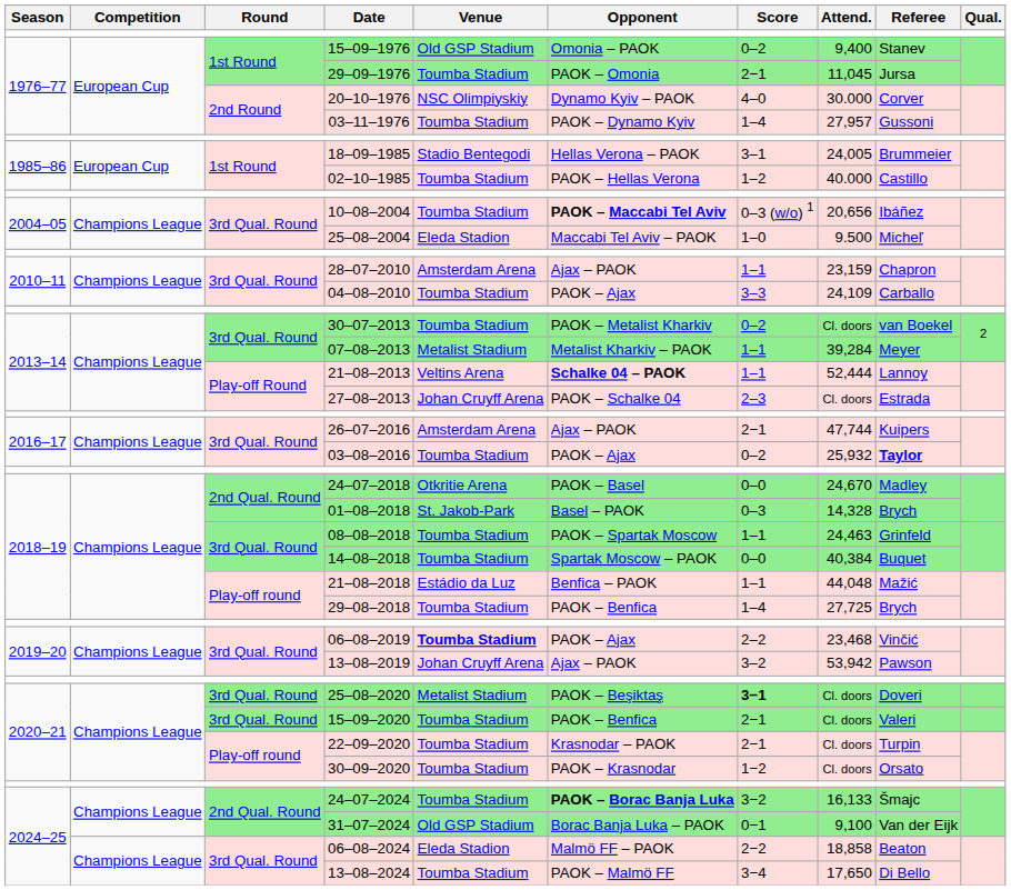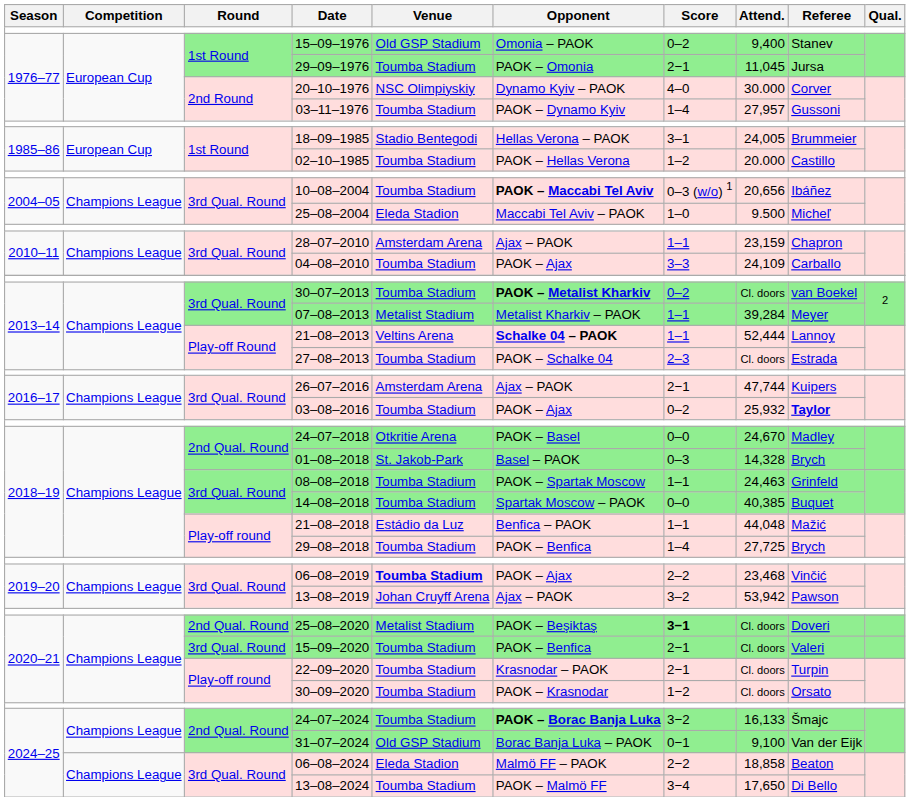 <table class="wikitable" style="text-align: center; font-size: 12px">
 <tr>
 <th>Season</th>
 <th>Competition</th>
 <th>Round</th>
 <th>Date</th>
 <th>Venue</th>
 <th>Opponent</th>
 <th>Score</th>
 <th>Attend.</th>
 <th>Referee</th>
 <th>Qual.</th>
 </tr>
 <tr>
 <td colspan=10 style="text-align: center;" bgcolor=white></td>
 </tr>
 <tr>
 <td align="center" rowspan="4"><a href='#'>1976–77</a></td>
 <td align="left" rowspan="4"><a href='#'>European Cup</a></td>
 <td align="left" bgcolor=lightgreen rowspan="2"><a href='#'>1st Round</a></td>
 <td align="center" bgcolor=lightgreen>15–09–1976</td>
 <td align="left" bgcolor=lightgreen><a href='#'>Old GSP Stadium</a></td>
 <td align="left" bgcolor=lightgreen> <a href='#'>Omonia</a> –  PAOK</td>
 <td align="left" bgcolor=lightgreen>0–2</td>
 <td align="right" bgcolor=lightgreen>9,400</td>
 <td align="left" bgcolor=lightgreen> Stanev</td>
 <td align="center" bgcolor=lightgreen rowspan="2"></td>
 </tr>
 <tr>
 <td align="center" bgcolor=lightgreen>29–09–1976</td>
 <td align="left" bgcolor=lightgreen><a href='#'>Toumba Stadium</a></td>
 <td align="left" bgcolor=lightgreen> PAOK –  <a href='#'>Omonia</a></td>
 <td align="left" bgcolor=lightgreen>2−1</td>
 <td align="right" bgcolor=lightgreen>11,045</td>
 <td align="left" bgcolor=lightgreen> Jursa</td>
 </tr>
 <tr>
 <td align="left" bgcolor="#ffdddd" rowspan="2"><a href='#'>2nd Round</a></td>
 <td align="center" bgcolor="#ffdddd">20–10–1976</td>
 <td align="left" bgcolor="#ffdddd"><a href='#'>NSC Olimpiyskiy</a></td>
 <td align="left" bgcolor="#ffdddd"> <a href='#'>Dynamo Kyiv</a> –  PAOK</td>
 <td align="left" bgcolor="#ffdddd">4–0</td>
 <td align="right" bgcolor="#ffdddd">30.000</td>
 <td align="left" bgcolor="#ffdddd"> <a href='#'>Corver</a></td>
 <td align="center" bgcolor="#ffdddd" rowspan="2"></td>
 </tr>
 <tr>
 <td align="center" bgcolor="#ffdddd">03–11–1976</td>
 <td align="left" bgcolor="#ffdddd"><a href='#'>Toumba Stadium</a></td>
 <td align="left" bgcolor="#ffdddd"> PAOK –  <a href='#'>Dynamo Kyiv</a></td>
 <td align="left" bgcolor="#ffdddd">1–4</td>
 <td align="right" bgcolor="#ffdddd">27,957</td>
 <td align="left" bgcolor="#ffdddd"> <a href='#'>Gussoni</a></td>
 </tr>
 <tr>
 <td colspan=10 style="text-align: center;" bgcolor=white></td>
 </tr>
 <tr>
 <td align="center" rowspan="2"><a href='#'>1985–86</a></td>
 <td align="left" rowspan="2"><a href='#'>European Cup</a></td>
 <td align="left" bgcolor="#ffdddd" rowspan="2"><a href='#'>1st Round</a></td>
 <td align="center" bgcolor="#ffdddd">18–09–1985</td>
 <td align="left" bgcolor="#ffdddd"><a href='#'>Stadio Bentegodi</a></td>
 <td align="left" bgcolor="#ffdddd"> <a href='#'>Hellas Verona</a> –  PAOK</td>
 <td align="left" bgcolor="#ffdddd">3–1</td>
 <td align="right" bgcolor="#ffdddd">24,005</td>
 <td align="left" bgcolor="#ffdddd"> <a href='#'>Brummeier</a></td>
 <td align="center" bgcolor="#ffdddd" rowspan="2"></td>
 </tr>
 <tr>
 <td align="center" bgcolor="#ffdddd">02–10–1985</td>
 <td align="left" bgcolor="#ffdddd"><a href='#'>Toumba Stadium</a></td>
 <td align="left" bgcolor="#ffdddd"> PAOK –  <a href='#'>Hellas Verona</a></td>
 <td align="left" bgcolor="#ffdddd">1–2</td>
-<td align="right" bgcolor="#ffdddd">40.000</td>
+<td align="right" bgcolor="#ffdddd">20.000</td>
 <td align="left" bgcolor="#ffdddd"> <a href='#'>Castillo</a></td>
 </tr>
 <tr>
 <td colspan=10 style="text-align: center;" bgcolor=white></td>
 </tr>
 <tr>
 <td align="center" rowspan="2"><a href='#'>2004–05</a></td>
 <td align="left" rowspan="2"><a href='#'>Champions League</a></td>
 <td align="left" bgcolor="#ffdddd" rowspan="2"><a href='#'>3rd Qual. Round</a></td>
 <td align="center" bgcolor="#ffdddd">10–08–2004</td>
 <td align="left" bgcolor="#ffdddd"><a href='#'>Toumba Stadium</a></td>
 <td align="left" bgcolor="#ffdddd"><strong> PAOK –  <a href='#'>Maccabi Tel Aviv</a></strong></td>
 <td align="left" bgcolor="#ffdddd">0–3 (<a href='#'>w/o</a>) <sup>1</sup></td>
 <td align="right" bgcolor="#ffdddd">20,656</td>
 <td align="left" bgcolor="#ffdddd"> <a href='#'>Ibáñez</a></td>
 <td align="center" bgcolor="#ffdddd" rowspan="2"></td>
 </tr>
 <tr>
 <td align="center" bgcolor="#ffdddd">25–08–2004</td>
 <td align="left" bgcolor="#ffdddd"><a href='#'>Eleda Stadion</a></td>
 <td align="left" bgcolor="#ffdddd"> <a href='#'>Maccabi Tel Aviv</a> –  PAOK</td>
 <td align="left" bgcolor="#ffdddd">1–0</td>
 <td align="right" bgcolor="#ffdddd">9.500</td>
 <td align="left" bgcolor="#ffdddd"> <a href='#'>Micheľ</a></td>
 </tr>
 <tr>
 <td colspan=10 style="text-align: center;" bgcolor=white></td>
 </tr>
 <tr>
 <td align="center" rowspan="2"><a href='#'>2010–11</a></td>
 <td align="left" rowspan="2"><a href='#'>Champions League</a></td>
 <td align="left" bgcolor="#ffdddd" rowspan="2"><a href='#'>3rd Qual. Round</a></td>
 <td align="center" bgcolor="#ffdddd">28–07–2010</td>
 <td align="left" bgcolor="#ffdddd"><a href='#'>Amsterdam Arena</a></td>
 <td align="left" bgcolor="#ffdddd"> <a href='#'>Ajax</a> –  PAOK</td>
 <td align="left" bgcolor="#ffdddd"><a href='#'>1–1</a></td>
 <td align="right" bgcolor="#ffdddd">23,159</td>
 <td align="left" bgcolor="#ffdddd"> <a href='#'>Chapron</a></td>
 <td align="center" bgcolor="#ffdddd" rowspan="2"></td>
 </tr>
 <tr>
 <td align="center" bgcolor="#ffdddd">04–08–2010</td>
 <td align="left" bgcolor="#ffdddd"><a href='#'>Toumba Stadium</a></td>
 <td align="left" bgcolor="#ffdddd"> PAOK –  <a href='#'>Ajax</a></td>
 <td align="left" bgcolor="#ffdddd"><a href='#'>3–3</a></td>
 <td align="right" bgcolor="#ffdddd">24,109</td>
 <td align="left" bgcolor="#ffdddd"> <a href='#'>Carballo</a></td>
 </tr>
 <tr>
 </tr>
 <tr>
 <td colspan=10 style="text-align: center;" bgcolor=white></td>
 </tr>
 <tr>
 <td align="center" rowspan="4"><a href='#'>2013–14</a></td>
 <td align="left" rowspan="4"><a href='#'>Champions League</a></td>
 <td align="left" bgcolor=lightgreen rowspan="2"><a href='#'>3rd Qual. Round</a></td>
 <td align="center" bgcolor=lightgreen>30–07–2013</td>
 <td align="left" bgcolor=lightgreen><a href='#'>Toumba Stadium</a></td>
-<td align="left" bgcolor=lightgreen> PAOK –  <a href='#'>Metalist Kharkiv</a></td>
+<td align="left" bgcolor=lightgreen><strong> PAOK –  <a href='#'>Metalist Kharkiv</a></strong></td>
 <td align="left" bgcolor=lightgreen><a href='#'>0–2</a></td>
 <td align="right" bgcolor=lightgreen><small>Cl. doors</small></td>
 <td align="left" bgcolor=lightgreen> <a href='#'>van Boekel</a></td>
 <td align="center" bgcolor=lightgreen rowspan="2"><sup>2</sup></td>
 </tr>
 <tr>
 <td align="center" bgcolor=lightgreen>07–08–2013</td>
 <td align="left" bgcolor=lightgreen><a href='#'>Metalist Stadium</a></td>
 <td align="left" bgcolor=lightgreen> <a href='#'>Metalist Kharkiv</a> –  PAOK</td>
 <td align="left" bgcolor=lightgreen><a href='#'>1–1</a></td>
 <td align="right" bgcolor=lightgreen>39,284</td>
 <td align="left" bgcolor=lightgreen> <a href='#'>Meyer</a></td>
 </tr>
 <tr>
 <td align="left" bgcolor="#ffdddd" rowspan="2"><a href='#'>Play-off Round</a></td>
 <td align="center" bgcolor="#ffdddd">21–08–2013</td>
 <td align="left" bgcolor="#ffdddd"><a href='#'>Veltins Arena</a></td>
 <td align="left" bgcolor="#ffdddd"><strong> <a href='#'>Schalke 04</a> –  PAOK</strong></td>
 <td align="left" bgcolor="#ffdddd"><a href='#'>1–1</a></td>
 <td align="right" bgcolor="#ffdddd">52,444</td>
 <td align="left" bgcolor="#ffdddd"> <a href='#'>Lannoy</a></td>
 <td align="center" bgcolor="#ffdddd" rowspan="2"></td>
 </tr>
 <tr>
 <td align="center" bgcolor="#ffdddd">27–08–2013</td>
-<td align="left" bgcolor="#ffdddd"><a href='#'>Johan Cruyff Arena</a></td>
+<td align="left" bgcolor="#ffdddd"><a href='#'>Toumba Stadium</a></td>
 <td align="left" bgcolor="#ffdddd"> PAOK –  <a href='#'>Schalke 04</a></td>
 <td align="left" bgcolor="#ffdddd"><a href='#'>2–3</a></td>
 <td align="right" bgcolor="#ffdddd"><small>Cl. doors</small></td>
 <td align="left" bgcolor="#ffdddd"> <a href='#'>Estrada</a></td>
 </tr>
 <tr>
 <td colspan=10 style="text-align: center;" bgcolor=white></td>
 </tr>
 <tr>
 <td align="center" rowspan="2"><a href='#'>2016–17</a></td>
 <td align="left" rowspan="2"><a href='#'>Champions League</a></td>
 <td align="left" bgcolor="#ffdddd" rowspan="2"><a href='#'>3rd Qual. Round</a></td>
 <td align="center" bgcolor="#ffdddd">26–07–2016</td>
 <td align="left" bgcolor="#ffdddd"><a href='#'>Amsterdam Arena</a></td>
 <td align="left" bgcolor="#ffdddd"> <a href='#'>Ajax</a> –  PAOK</td>
 <td align="left" bgcolor="#ffdddd">2−1</td>
 <td align="right" bgcolor="#ffdddd">47,744</td>
 <td align="left" bgcolor="#ffdddd"> <a href='#'>Kuipers</a></td>
 <td align="center" bgcolor="#ffdddd" rowspan="2"></td>
 </tr>
 <tr>
 <td align="center" bgcolor="#ffdddd">03–08–2016</td>
 <td align="left" bgcolor="#ffdddd"><a href='#'>Toumba Stadium</a></td>
 <td align="left" bgcolor="#ffdddd"> PAOK –  <a href='#'>Ajax</a></td>
 <td align="left" bgcolor="#ffdddd">0–2</td>
 <td align="right" bgcolor="#ffdddd">25,932</td>
 <td align="left" bgcolor="#ffdddd"><strong> <a href='#'>Taylor</a></strong></td>
 </tr>
 <tr>
 <td colspan=10 style="text-align: center;" bgcolor=white></td>
 </tr>
 <tr>
 <td align="center" rowspan="6"><a href='#'>2018–19</a></td>
 <td align="left" rowspan="6"><a href='#'>Champions League</a></td>
 <td align="left" bgcolor=lightgreen rowspan="2"><a href='#'>2nd Qual. Round</a></td>
 <td align="center" bgcolor=lightgreen>24–07–2018</td>
 <td align="left" bgcolor=lightgreen><a href='#'>Otkritie Arena</a></td>
 <td align="left" bgcolor=lightgreen> PAOK –  <a href='#'>Basel</a></td>
 <td align="left" bgcolor=lightgreen>0–0</td>
 <td align="right" bgcolor=lightgreen>24,670</td>
 <td align="left" bgcolor=lightgreen> <a href='#'>Madley</a></td>
 <td align="center" bgcolor=lightgreen rowspan="2"></td>
 </tr>
 <tr>
 <td align="center" bgcolor=lightgreen>01–08–2018</td>
 <td align="left" bgcolor=lightgreen><a href='#'>St. Jakob-Park</a></td>
 <td align="left" bgcolor=lightgreen> <a href='#'>Basel</a> –  PAOK</td>
 <td align="left" bgcolor=lightgreen>0–3</td>
 <td align="right" bgcolor=lightgreen>14,328</td>
 <td align="left" bgcolor=lightgreen> <a href='#'>Brych</a></td>
 </tr>
 <tr>
 <td align="left" bgcolor=lightgreen rowspan="2"><a href='#'>3rd Qual. Round</a></td>
 <td align="center" bgcolor=lightgreen>08–08–2018</td>
 <td align="left" bgcolor=lightgreen><a href='#'>Toumba Stadium</a></td>
 <td align="left" bgcolor=lightgreen> PAOK –  <a href='#'>Spartak Moscow</a></td>
 <td align="left" bgcolor=lightgreen>1–1</td>
 <td align="right" bgcolor=lightgreen>24,463</td>
 <td align="left" bgcolor=lightgreen> <a href='#'>Grinfeld</a></td>
 <td align="center" bgcolor=lightgreen rowspan="2"></td>
 </tr>
 <tr>
 <td align="center" bgcolor=lightgreen>14–08–2018</td>
 <td align="left" bgcolor=lightgreen><a href='#'>Toumba Stadium</a></td>
 <td align="left" bgcolor=lightgreen> <a href='#'>Spartak Moscow</a> –  PAOK</td>
 <td align="left" bgcolor=lightgreen>0–0</td>
-<td align="right" bgcolor=lightgreen>40,384</td>
+<td align="right" bgcolor=lightgreen>40,385</td>
 <td align="left" bgcolor=lightgreen> <a href='#'>Buquet</a></td>
 </tr>
 <tr>
 <td align="left" bgcolor="#ffdddd" rowspan="2"><a href='#'>Play-off round</a></td>
 <td align="center" bgcolor="#ffdddd">21–08–2018</td>
 <td align="left" bgcolor="#ffdddd"><a href='#'>Estádio da Luz</a></td>
 <td align="left" bgcolor="#ffdddd"> <a href='#'>Benfica</a> –  PAOK</td>
 <td align="left" bgcolor="#ffdddd">1–1</td>
 <td align="right" bgcolor="#ffdddd">44,048</td>
 <td align="left" bgcolor="#ffdddd"> <a href='#'>Mažić</a></td>
 <td align="center" bgcolor="#ffdddd" rowspan="2"></td>
 </tr>
 <tr>
 <td align="center" bgcolor="#ffdddd">29–08–2018</td>
 <td align="left" bgcolor="#ffdddd"><a href='#'>Toumba Stadium</a></td>
 <td align="left" bgcolor="#ffdddd"> PAOK –  <a href='#'>Benfica</a></td>
 <td align="left" bgcolor="#ffdddd">1–4</td>
 <td align="right" bgcolor="#ffdddd">27,725</td>
 <td align="left" bgcolor="#ffdddd"> <a href='#'>Brych</a></td>
 </tr>
 <tr>
 <td colspan=10 style="text-align: center;" bgcolor=white></td>
 </tr>
 <tr>
 <td align="center" rowspan="2"><a href='#'>2019–20</a></td>
 <td align="left" rowspan="2"><a href='#'>Champions League</a></td>
 <td align="left" bgcolor="#ffdddd" rowspan="2"><a href='#'>3rd Qual. Round</a></td>
 <td align="center" bgcolor="#ffdddd">06–08–2019</td>
 <td align="left" bgcolor="#ffdddd"><strong><a href='#'>Toumba Stadium</a></strong></td>
 <td align="left" bgcolor="#ffdddd"> PAOK –  <a href='#'>Ajax</a></td>
 <td align="left" bgcolor="#ffdddd">2–2</td>
 <td align="right" bgcolor="#ffdddd">23,468</td>
 <td align="left" bgcolor="#ffdddd"> <a href='#'>Vinčić</a></td>
 <td align="center" bgcolor="#ffdddd" rowspan="2"></td>
 </tr>
 <tr>
 <td align="center" bgcolor="#ffdddd">13–08–2019</td>
 <td align="left" bgcolor="#ffdddd"><a href='#'>Johan Cruyff Arena</a></td>
 <td align="left" bgcolor="#ffdddd"> <a href='#'>Ajax</a> –  PAOK</td>
 <td align="left" bgcolor="#ffdddd">3–2</td>
 <td align="right" bgcolor="#ffdddd">53,942</td>
 <td align="left" bgcolor="#ffdddd"> <a href='#'>Pawson</a></td>
 </tr>
 <tr>
 <td colspan=10 style="text-align: center;" bgcolor=white></td>
 </tr>
 <tr>
 <td align="center" rowspan="4"><a href='#'>2020–21</a></td>
 <td align="left" rowspan="4"><a href='#'>Champions League</a></td>
-<td align="left" bgcolor=lightgreen><a href='#'>3rd Qual. Round</a></td>
+<td align="left" bgcolor=lightgreen><a href='#'>2nd Qual. Round</a></td>
 <td align="center" bgcolor=lightgreen>25–08–2020</td>
 <td align="left" bgcolor=lightgreen><a href='#'>Metalist Stadium</a></td>
 <td align="left" bgcolor=lightgreen> PAOK –  <a href='#'>Beşiktaş</a></td>
 <td align="left" bgcolor=lightgreen><strong>3−1</strong></td>
 <td align="right" bgcolor=lightgreen><small>Cl. doors</small></td>
 <td align="left" bgcolor=lightgreen> <a href='#'>Doveri</a></td>
 <td align="center" bgcolor=lightgreen></td>
 </tr>
 <tr>
 <td align="left" bgcolor=lightgreen><a href='#'>3rd Qual. Round</a></td>
 <td align="center" bgcolor=lightgreen>15–09–2020</td>
 <td align="left" bgcolor=lightgreen><a href='#'>Toumba Stadium</a></td>
 <td align="left" bgcolor=lightgreen> PAOK –  <a href='#'>Benfica</a></td>
 <td align="left" bgcolor=lightgreen>2−1</td>
 <td align="right" bgcolor=lightgreen><small>Cl. doors</small></td>
 <td align="left" bgcolor=lightgreen> <a href='#'>Valeri</a></td>
 <td align="center" bgcolor=lightgreen></td>
 </tr>
 <tr>
 <td align="left" bgcolor="#ffdddd" rowspan="2"><a href='#'>Play-off round</a></td>
 <td align="center" bgcolor="#ffdddd">22–09–2020</td>
 <td align="left" bgcolor="#ffdddd"><a href='#'>Toumba Stadium</a></td>
 <td align="left" bgcolor="#ffdddd"> <a href='#'>Krasnodar</a> –  PAOK</td>
 <td align="left" bgcolor="#ffdddd">2−1</td>
 <td align="right" bgcolor="#ffdddd"><small>Cl. doors</small></td>
 <td align="left" bgcolor="#ffdddd"> <a href='#'>Turpin</a></td>
 <td align="center" bgcolor="#ffdddd" rowspan="2"></td>
 </tr>
 <tr>
 <td align="center" bgcolor="#ffdddd">30–09–2020</td>
 <td align="left" bgcolor="#ffdddd"><a href='#'>Toumba Stadium</a></td>
 <td align="left" bgcolor="#ffdddd"> PAOK –  <a href='#'>Krasnodar</a></td>
 <td align="left" bgcolor="#ffdddd">1−2</td>
 <td align="right" bgcolor="#ffdddd"><small>Cl. doors</small></td>
 <td align="left" bgcolor="#ffdddd"> <a href='#'>Orsato</a></td>
 </tr>
 <tr>
 <td colspan=10 style="text-align: center;" bgcolor=white></td>
 </tr>
 <tr>
 <td align="center" rowspan="4"><a href='#'>2024–25</a></td>
 <td align="left" rowspan="2"><a href='#'>Champions League</a></td>
 <td align="left" bgcolor=lightgreen rowspan="2"><a href='#'>2nd Qual. Round</a></td>
 <td align="center"bgcolor=lightgreen>24–07–2024</td>
 <td align="left"bgcolor=lightgreen><a href='#'>Toumba Stadium</a></td>
 <td align="left"bgcolor=lightgreen><strong> PAOK –  <a href='#'>Borac Banja Luka</a></strong></td>
 <td align="left"bgcolor=lightgreen>3−2</td>
 <td align="right"bgcolor=lightgreen>16,133</td>
 <td align="left"bgcolor=lightgreen> Šmajc</td>
 <td align="center" bgcolor=lightgreen rowspan="2"></td>
 </tr>
 <tr>
 <td align="center"bgcolor=lightgreen>31–07–2024</td>
 <td align="left" bgcolor=lightgreen><a href='#'>Old GSP Stadium</a></td>
 <td align="left"bgcolor=lightgreen> <a href='#'>Borac Banja Luka</a> –  PAOK</td>
 <td align="left"bgcolor=lightgreen>0−1</td>
 <td align="right"bgcolor=lightgreen>9,100</td>
 <td align="left"bgcolor=lightgreen> Van der Eijk</td>
 </tr>
 <tr>
 <td align="left" rowspan="2"><a href='#'>Champions League</a></td>
 <td align="left" rowspan="2" bgcolor="#ffdddd"><a href='#'>3rd Qual. Round</a></td>
 <td align="center" bgcolor="#ffdddd">06–08–2024</td>
 <td align="left" bgcolor="#ffdddd"><a href='#'>Eleda Stadion</a></td>
 <td align="left" bgcolor="#ffdddd"> <a href='#'>Malmö FF</a> –  PAOK</td>
 <td align="left" bgcolor="#ffdddd">2−2</td>
 <td align="right" bgcolor="#ffdddd">18,858</td>
 <td align="left" bgcolor="#ffdddd"> <a href='#'>Beaton</a></td>
 <td align="center"  rowspan="2" bgcolor="#ffdddd"></td>
 </tr>
 <tr>
 <td align="center" bgcolor="#ffdddd">13–08–2024</td>
 <td align="left" bgcolor="#ffdddd"><a href='#'>Toumba Stadium</a></td>
 <td align="left" bgcolor="#ffdddd"> PAOK –  <a href='#'>Malmö FF</a></td>
 <td align="left" bgcolor="#ffdddd">3−4 </td>
 <td align="right" bgcolor="#ffdddd">17,650</td>
 <td align="left" bgcolor="#ffdddd"> <a href='#'>Di Bello</a></td>
 </tr>
 </table>
